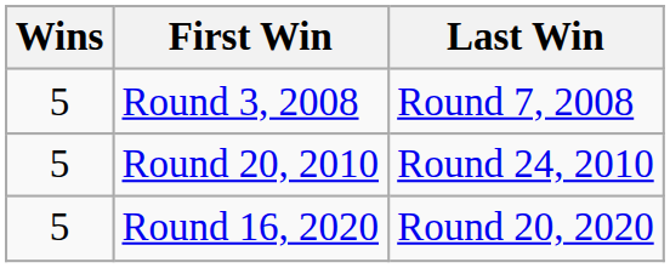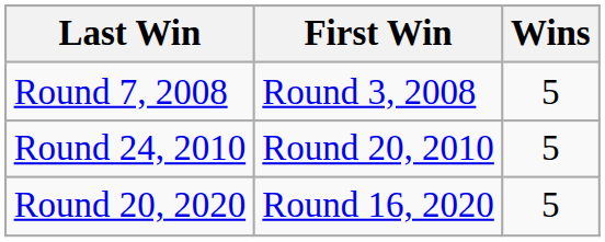 <table class="wikitable">
 <tr>
+<th>Last Win</th>
+<th>First Win</th>
 <th>Wins</th>
-<th>First Win</th>
-<th>Last Win</th>
 </tr>
 <tr>
+<td><a href='#'>Round 7, 2008</a></td>
+<td><a href='#'>Round 3, 2008</a></td>
 <td style="text-align:center;">5</td>
-<td><a href='#'>Round 3, 2008</a></td>
-<td><a href='#'>Round 7, 2008</a></td>
 </tr>
 <tr>
+<td><a href='#'>Round 24, 2010</a></td>
+<td><a href='#'>Round 20, 2010</a></td>
 <td style="text-align:center;">5</td>
-<td><a href='#'>Round 20, 2010</a></td>
-<td><a href='#'>Round 24, 2010</a></td>
 </tr>
 <tr>
+<td><a href='#'>Round 20, 2020</a></td>
+<td><a href='#'>Round 16, 2020</a></td>
 <td style="text-align:center;">5</td>
-<td><a href='#'>Round 16, 2020</a></td>
-<td><a href='#'>Round 20, 2020</a></td>
 </tr>
 </table>
